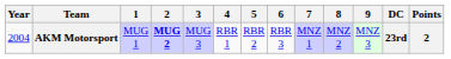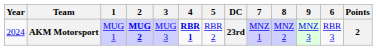 <table class="wikitable" style="text-align:center; font-size:85%">
 <tr>
 <th>Year</th>
 <th>Team</th>
 <th>1</th>
 <th>2</th>
 <th>3</th>
 <th>4</th>
 <th>5</th>
-<th>6</th>
+<th>DC</th>
 <th>7</th>
 <th>8</th>
 <th>9</th>
-<th>DC</th>
+<th>6</th>
 <th>Points</th>
 </tr>
 <tr>
-<td><a href='#'>2004</a></td>
+<td><a href='#'>2024</a></td>
 <th nowrap>AKM Motorsport</th>
 <td style="background:#CFCFFF;"><a href='#'>MUG<br>1</a><br></td>
 <td style="background:#CFCFFF;"><strong><a href='#'>MUG<br>2</a><br></strong></td>
 <td style="background:#CFCFFF;"><a href='#'>MUG<br>3</a><br></td>
-<td style="background:#;"><a href='#'>RBR<br>1</a><br></td>
+<td style="background:#;"><strong><a href='#'>RBR<br>1</a><br></strong></td>
 <td style="background:#;"><a href='#'>RBR<br>2</a><br></td>
-<td style="background:#;"><a href='#'>RBR<br>3</a><br></td>
+<th style="background:#;">23rd</th>
 <td style="background:#CFCFFF;"><a href='#'>MNZ<br>1</a><br></td>
 <td style="background:#CFCFFF;"><a href='#'>MNZ<br>2</a><br></td>
 <td style="background:#DFFFDF;"><a href='#'>MNZ<br>3</a><br></td>
-<th style="background:#;">23rd</th>
+<td style="background:#;"><a href='#'>RBR<br>3</a><br></td>
 <th style="background:#;">2</th>
 </tr>
 </table>
